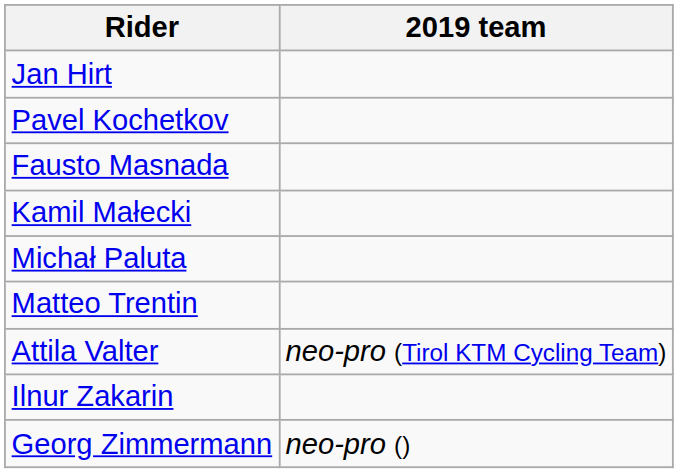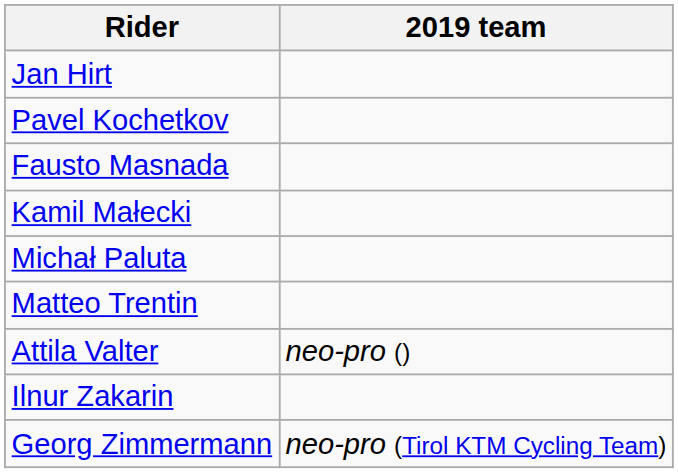 <table class="wikitable">
 <tr>
 <th>Rider</th>
 <th>2019 team</th>
 </tr>
 <tr>
 <td><a href='#'>Jan Hirt</a></td>
 <td></td>
 </tr>
 <tr>
 <td><a href='#'>Pavel Kochetkov</a></td>
 <td></td>
 </tr>
 <tr>
 <td><a href='#'>Fausto Masnada</a></td>
 <td></td>
 </tr>
 <tr>
 <td><a href='#'>Kamil Małecki</a></td>
 <td></td>
 </tr>
 <tr>
 <td><a href='#'>Michał Paluta</a></td>
 <td></td>
 </tr>
 <tr>
 <td><a href='#'>Matteo Trentin</a></td>
 <td></td>
 </tr>
 <tr>
 <td><a href='#'>Attila Valter</a></td>
-<td><em>neo-pro</em> <small>(<a href='#'>Tirol KTM Cycling Team</a>)</small></td>
+<td><em>neo-pro</em> <small>()</small></td>
 </tr>
 <tr>
 <td><a href='#'>Ilnur Zakarin</a></td>
 <td></td>
 </tr>
 <tr>
 <td><a href='#'>Georg Zimmermann</a></td>
-<td><em>neo-pro</em> <small>()</small></td>
+<td><em>neo-pro</em> <small>(<a href='#'>Tirol KTM Cycling Team</a>)</small></td>
 </tr>
 </table>
